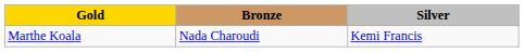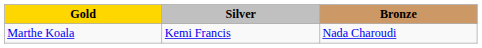 <table class="wikitable" style="text-align:left">
 <tr align="center">
 <td width=200 bgcolor=gold><strong>Gold</strong></td>
+<td width=200 bgcolor=silver><strong>Silver</strong></td>
 <td width=200 bgcolor=CC9966><strong>Bronze</strong></td>
-<td width=200 bgcolor=silver><strong>Silver</strong></td>
 </tr>
 <tr>
 <td><a href='#'>Marthe Koala</a><br></td>
+<td><a href='#'>Kemi Francis</a><br></td>
 <td><a href='#'>Nada Charoudi</a><br></td>
-<td><a href='#'>Kemi Francis</a><br></td>
 </tr>
 </table>
